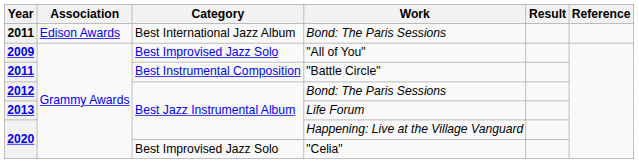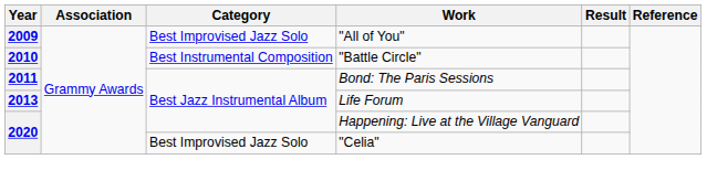 <table class="wikitable sortable">
 <tr>
 <th>Year</th>
 <th>Association</th>
 <th>Category</th>
 <th>Work</th>
 <th>Result</th>
 <th>Reference</th>
 </tr>
 <tr>
-<th scope="row">2011</th>
-<td><a href='#'>Edison Awards</a></td>
-<td>Best International Jazz Album</td>
-<td><em>Bond: The Paris Sessions</em></td>
-<td></td>
-<td></td>
-</tr>
-<tr>
 <th scope="row"><a href='#'>2009</a></th>
 <td rowspan="6"><a href='#'>Grammy Awards</a></td>
 <td><a href='#'>Best Improvised Jazz Solo</a></td>
 <td>"All of You"</td>
 <td></td>
 <td rowspan="6"></td>
 </tr>
 <tr>
-<th scope="row"><a href='#'>2011</a></th>
+<th scope="row"><a href='#'>2010</a></th>
 <td><a href='#'>Best Instrumental Composition</a></td>
 <td>"Battle Circle"</td>
 <td></td>
 </tr>
 <tr>
-<th scope="row"><a href='#'>2012</a></th>
+<th scope="row"><a href='#'>2011</a></th>
 <td rowspan="3"><a href='#'>Best Jazz Instrumental Album</a></td>
 <td><em>Bond: The Paris Sessions</em></td>
 <td></td>
 </tr>
 <tr>
 <th scope="row"><a href='#'>2013</a></th>
 <td><em>Life Forum</em></td>
 <td></td>
 </tr>
 <tr>
 <th scope="row" rowspan="2"><a href='#'>2020</a></th>
 <td><em>Happening: Live at the Village Vanguard</em></td>
 <td></td>
 </tr>
 <tr>
 <td>Best Improvised Jazz Solo</td>
 <td>"Celia"</td>
 <td></td>
 </tr>
 </table>
